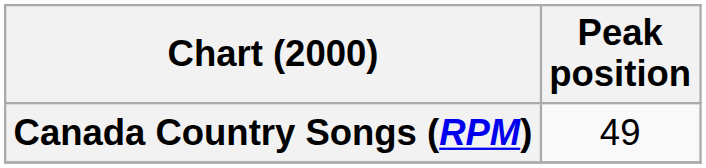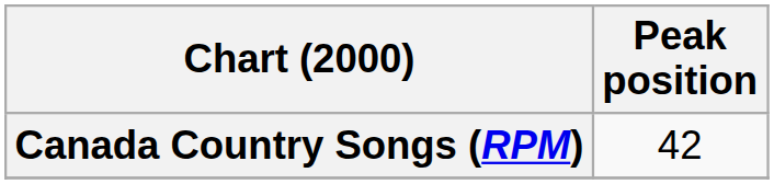 <table class="wikitable sortable plainrowheaders" style="text-align:center">
 <tr>
 <th scope="col">Chart (2000)</th>
 <th scope="col">Peak<br> position</th>
 </tr>
 <tr>
 <th scope="row">Canada Country Songs (<em><a href='#'>RPM</a></em>)</th>
-<td>49</td>
+<td>42</td>
 </tr>
 <tr>
 </tr>
 <tr>
 </tr>
 </table>
